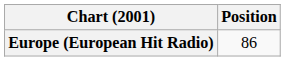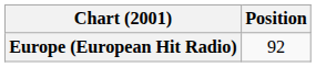 <table class="wikitable plainrowheaders" style="text-align:center">
 <tr>
 <th scope="col">Chart (2001)</th>
 <th scope="col">Position</th>
 </tr>
 <tr>
 <th scope="row">Europe (European Hit Radio)</th>
-<td>86</td>
+<td>92</td>
 </tr>
 </table>
